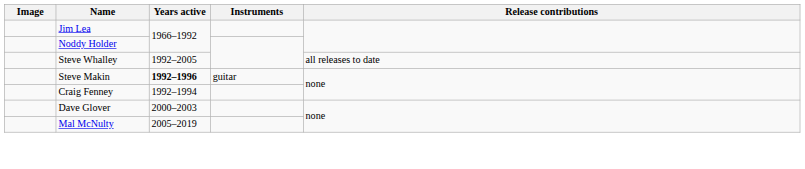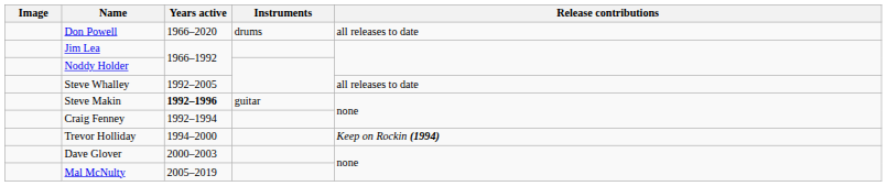 <table class="wikitable" width="100%" border="1">
 <tr>
 <th width="75">Image</th>
 <th width="140">Name</th>
 <th width="90">Years active</th>
 <th width="140">Instruments</th>
 <th>Release contributions</th>
+</tr>
+<tr>
+<td></td>
+<td><a href='#'>Don Powell</a></td>
+<td>1966–2020</td>
+<td>drums</td>
+<td>all releases to date</td>
 </tr>
 <tr>
 <td></td>
 <td><a href='#'>Jim Lea</a></td>
 <td rowspan="2">1966–1992</td>
 <td></td>
 <td rowspan="2"></td>
 </tr>
 <tr>
 <td></td>
 <td><a href='#'>Noddy Holder</a></td>
 <td rowspan="2"></td>
 </tr>
 <tr>
 <td></td>
 <td>Steve Whalley</td>
 <td>1992–2005</td>
 <td>all releases to date</td>
 </tr>
 <tr>
 <td></td>
 <td>Steve Makin</td>
 <td><strong>1992–1996</strong></td>
 <td>guitar</td>
 <td rowspan="2">none</td>
 </tr>
 <tr>
 <td></td>
 <td>Craig Fenney</td>
 <td>1992–1994</td>
 <td></td>
 </tr>
 <tr>
 <td></td>
+<td>Trevor Holliday</td>
+<td>1994–2000</td>
+<td></td>
+<td><em>Keep on Rockin<strong> (1994)</td>
+</tr>
+<tr>
+<td></td>
 <td>Dave Glover</td>
 <td>2000–2003</td>
 <td></td>
 <td rowspan="2">none</td>
 </tr>
 <tr>
 <td></td>
 <td><a href='#'>Mal McNulty</a></td>
 <td>2005–2019</td>
 <td></td>
 </tr>
 </table>
